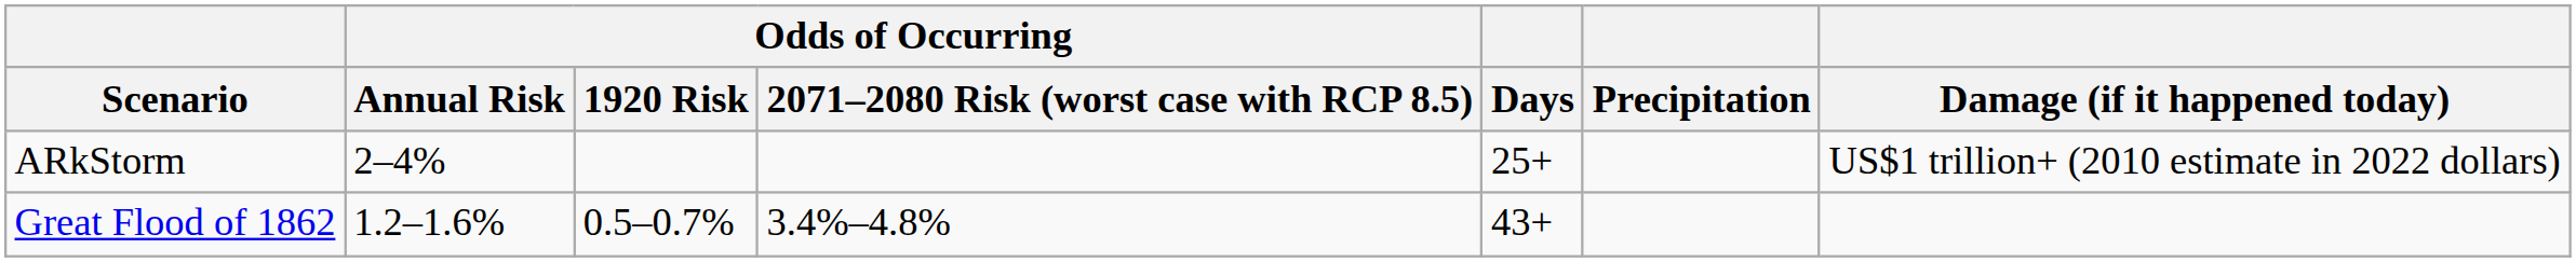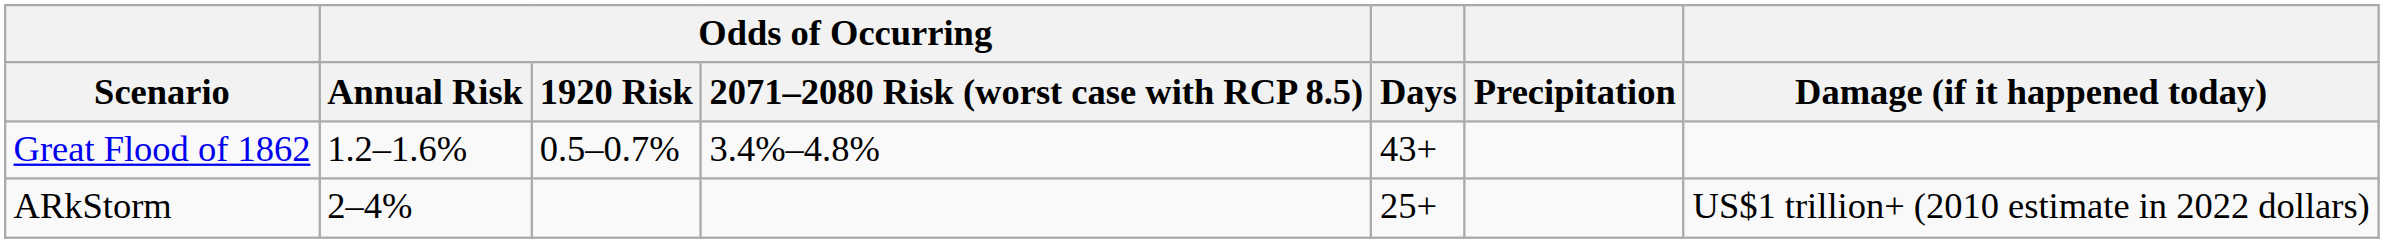 <table class="wikitable">
 <tr>
 <th></th>
 <th colspan="3">Odds of Occurring</th>
 <th></th>
 <th></th>
 <th></th>
 </tr>
 <tr>
 <th>Scenario</th>
 <th>Annual Risk</th>
 <th>1920 Risk</th>
 <th>2071–2080 Risk (worst case with RCP 8.5)</th>
 <th>Days</th>
 <th>Precipitation</th>
 <th>Damage (if it happened today)</th>
 </tr>
 <tr>
+<td><a href='#'>Great Flood of 1862</a></td>
+<td>1.2–1.6%</td>
+<td>0.5–0.7%</td>
+<td>3.4%–4.8%</td>
+<td>43+</td>
+<td></td>
+<td></td>
+</tr>
+<tr>
 <td>ARkStorm</td>
 <td>2–4%</td>
 <td></td>
 <td></td>
 <td>25+</td>
 <td></td>
 <td>US$1 trillion+ (2010 estimate in 2022 dollars)</td>
 </tr>
-<tr>
-<td><a href='#'>Great Flood of 1862</a></td>
-<td>1.2–1.6%</td>
-<td>0.5–0.7%</td>
-<td>3.4%–4.8%</td>
-<td>43+</td>
-<td></td>
-<td></td>
-</tr>
 </table>
